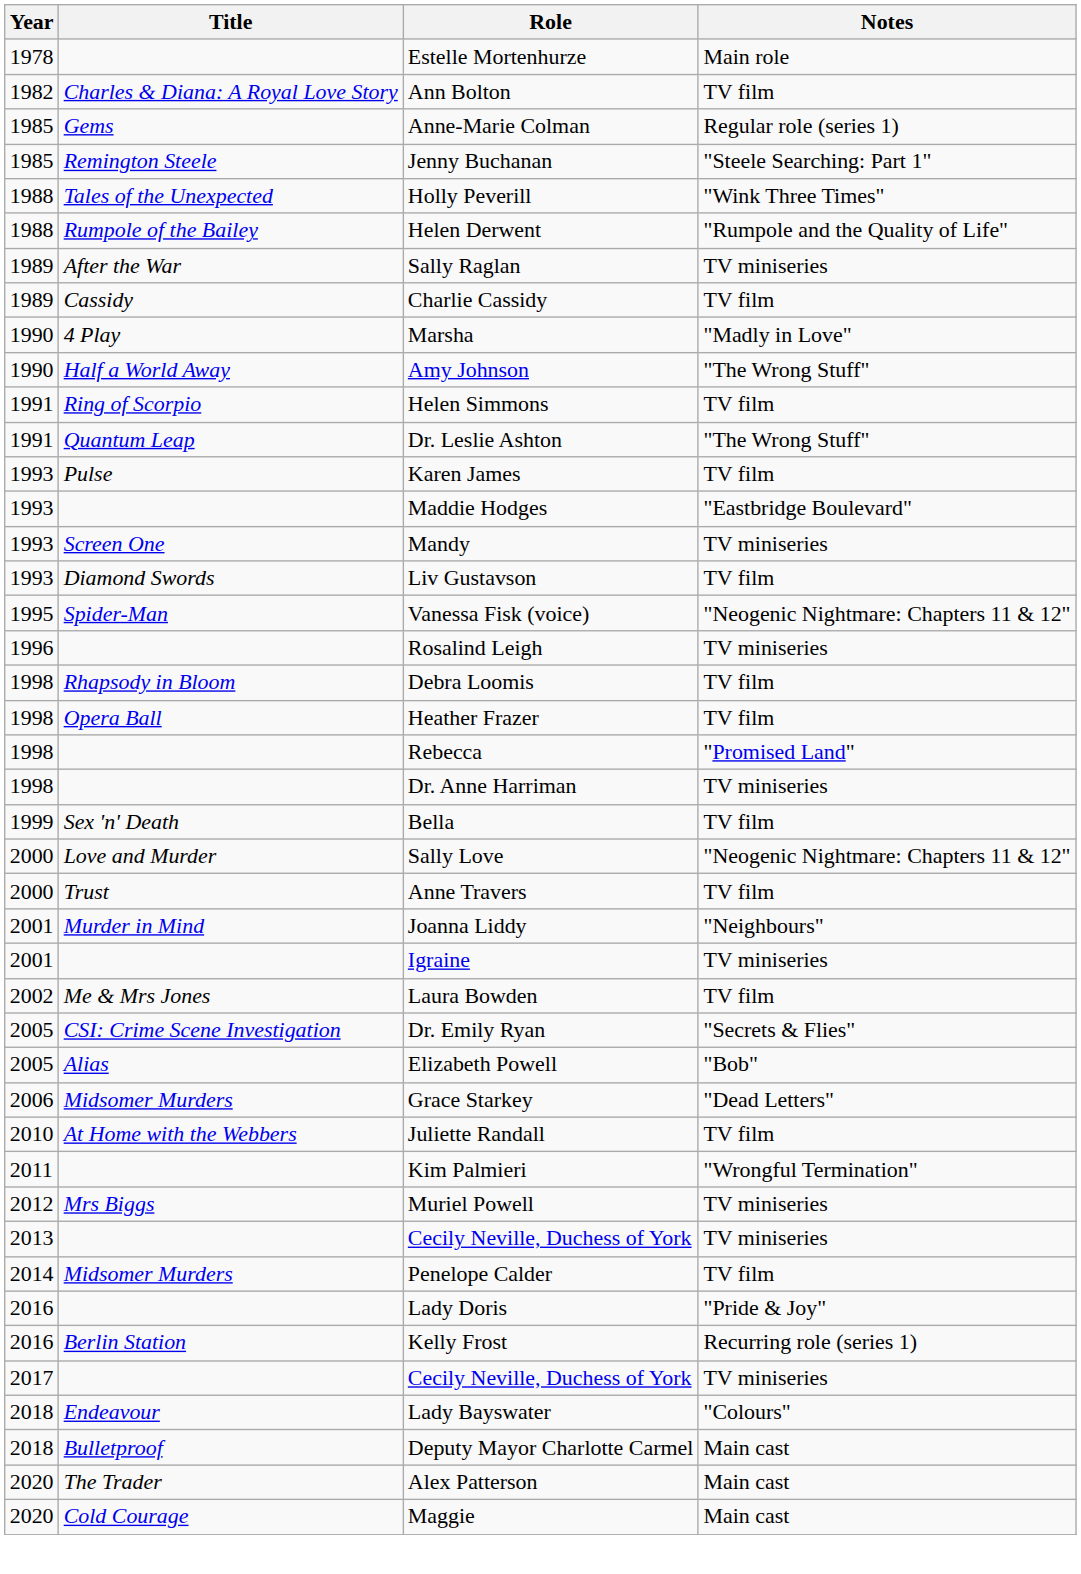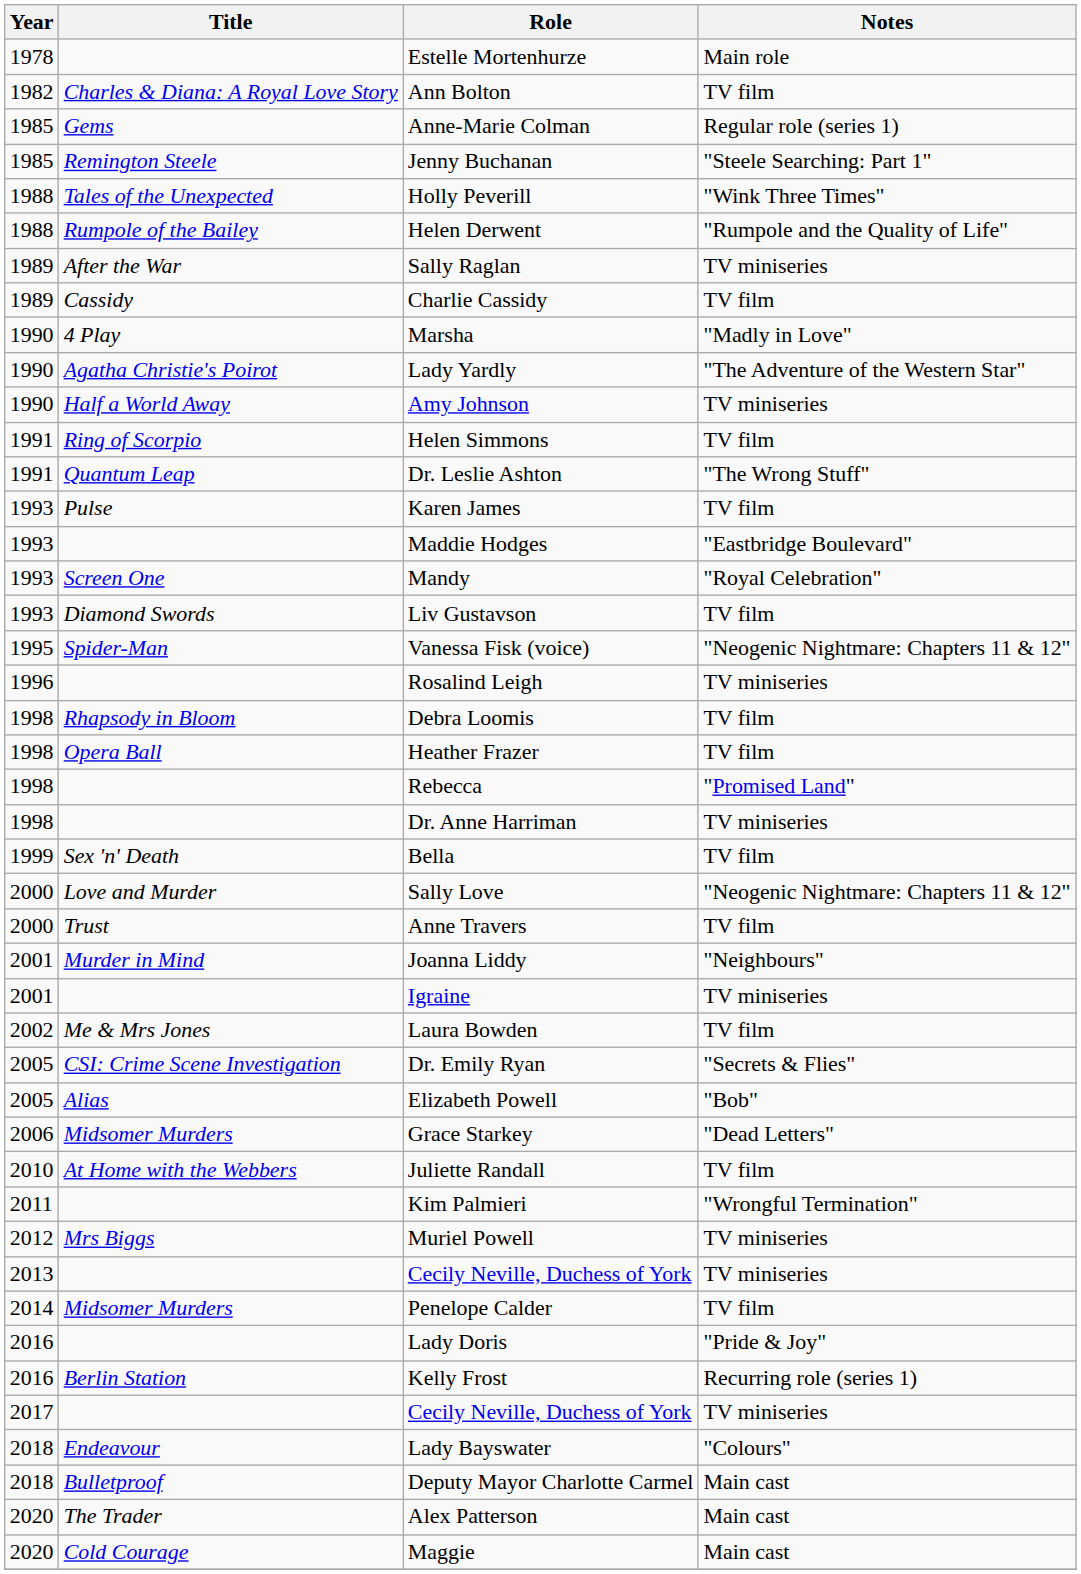 <table class="wikitable sortable">
 <tr>
 <th>Year</th>
 <th>Title</th>
 <th>Role</th>
 <th class="unsortable">Notes</th>
 </tr>
 <tr>
 <td>1978</td>
 <td><em></em></td>
 <td>Estelle Mortenhurze</td>
 <td>Main role</td>
 </tr>
 <tr>
 <td>1982</td>
 <td><em><a href='#'>Charles & Diana: A Royal Love Story</a></em></td>
 <td>Ann Bolton</td>
 <td>TV film</td>
 </tr>
 <tr>
 <td>1985</td>
 <td><em><a href='#'>Gems</a></em></td>
 <td>Anne-Marie Colman</td>
 <td>Regular role (series 1)</td>
 </tr>
 <tr>
 <td>1985</td>
 <td><em><a href='#'>Remington Steele</a></em></td>
 <td>Jenny Buchanan</td>
 <td>"Steele Searching: Part 1"</td>
 </tr>
 <tr>
 <td>1988</td>
 <td><em><a href='#'>Tales of the Unexpected</a></em></td>
 <td>Holly Peverill</td>
 <td>"Wink Three Times"</td>
 </tr>
 <tr>
 <td>1988</td>
 <td><em><a href='#'>Rumpole of the Bailey</a></em></td>
 <td>Helen Derwent</td>
 <td>"Rumpole and the Quality of Life"</td>
 </tr>
 <tr>
 <td>1989</td>
 <td><em>After the War</em></td>
 <td>Sally Raglan</td>
 <td>TV miniseries</td>
 </tr>
 <tr>
 <td>1989</td>
 <td><em>Cassidy</em></td>
 <td>Charlie Cassidy</td>
 <td>TV film</td>
 </tr>
 <tr>
 <td>1990</td>
 <td><em>4 Play</em></td>
 <td>Marsha</td>
 <td>"Madly in Love"</td>
 </tr>
 <tr>
 <td>1990</td>
+<td><em><a href='#'>Agatha Christie's Poirot</a></em></td>
+<td>Lady Yardly</td>
+<td>"The Adventure of the Western Star"</td>
+</tr>
+<tr>
+<td>1990</td>
 <td><em><a href='#'>Half a World Away</a></em></td>
 <td><a href='#'>Amy Johnson</a></td>
-<td>"The Wrong Stuff"</td>
+<td>TV miniseries</td>
 </tr>
 <tr>
 <td>1991</td>
 <td><em><a href='#'>Ring of Scorpio</a></em></td>
 <td>Helen Simmons</td>
 <td>TV film</td>
 </tr>
 <tr>
 <td>1991</td>
 <td><em><a href='#'>Quantum Leap</a></em></td>
 <td>Dr. Leslie Ashton</td>
 <td>"The Wrong Stuff"</td>
 </tr>
 <tr>
 <td>1993</td>
 <td><em>Pulse</em></td>
 <td>Karen James</td>
 <td>TV film</td>
 </tr>
 <tr>
 <td>1993</td>
 <td><em></em></td>
 <td>Maddie Hodges</td>
 <td>"Eastbridge Boulevard"</td>
 </tr>
 <tr>
 <td>1993</td>
 <td><em><a href='#'>Screen One</a></em></td>
 <td>Mandy</td>
-<td>TV miniseries</td>
+<td>"Royal Celebration"</td>
 </tr>
 <tr>
 <td>1993</td>
 <td><em>Diamond Swords</em></td>
 <td>Liv Gustavson</td>
 <td>TV film</td>
 </tr>
 <tr>
 <td>1995</td>
 <td><em><a href='#'>Spider-Man</a></em></td>
 <td>Vanessa Fisk (voice)</td>
 <td>"Neogenic Nightmare: Chapters 11 & 12"</td>
 </tr>
 <tr>
 <td>1996</td>
 <td><em></em></td>
 <td>Rosalind Leigh</td>
 <td>TV miniseries</td>
 </tr>
 <tr>
 <td>1998</td>
 <td><em><a href='#'>Rhapsody in Bloom</a></em></td>
 <td>Debra Loomis</td>
 <td>TV film</td>
 </tr>
 <tr>
 <td>1998</td>
 <td><em><a href='#'>Opera Ball</a></em></td>
 <td>Heather Frazer</td>
 <td>TV film</td>
 </tr>
 <tr>
 <td>1998</td>
 <td><em></em></td>
 <td>Rebecca</td>
 <td>"<a href='#'>Promised Land</a>"</td>
 </tr>
 <tr>
 <td>1998</td>
 <td><em></em></td>
 <td>Dr. Anne Harriman</td>
 <td>TV miniseries</td>
 </tr>
 <tr>
 <td>1999</td>
 <td><em>Sex 'n' Death</em></td>
 <td>Bella</td>
 <td>TV film</td>
 </tr>
 <tr>
 <td>2000</td>
 <td><em>Love and Murder</em></td>
 <td>Sally Love</td>
 <td>"Neogenic Nightmare: Chapters 11 & 12"</td>
 </tr>
 <tr>
 <td>2000</td>
 <td><em>Trust</em></td>
 <td>Anne Travers</td>
 <td>TV film</td>
 </tr>
 <tr>
 <td>2001</td>
 <td><em><a href='#'>Murder in Mind</a></em></td>
 <td>Joanna Liddy</td>
 <td>"Neighbours"</td>
 </tr>
 <tr>
 <td>2001</td>
 <td><em></em></td>
 <td><a href='#'>Igraine</a></td>
 <td>TV miniseries</td>
 </tr>
 <tr>
 <td>2002</td>
 <td><em>Me & Mrs Jones</em></td>
 <td>Laura Bowden</td>
 <td>TV film</td>
 </tr>
 <tr>
 <td>2005</td>
 <td><em><a href='#'>CSI: Crime Scene Investigation</a></em></td>
 <td>Dr. Emily Ryan</td>
 <td>"Secrets & Flies"</td>
 </tr>
 <tr>
 <td>2005</td>
 <td><em><a href='#'>Alias</a></em></td>
 <td>Elizabeth Powell</td>
 <td>"Bob"</td>
 </tr>
 <tr>
 <td>2006</td>
 <td><em><a href='#'>Midsomer Murders</a></em></td>
 <td>Grace Starkey</td>
 <td>"Dead Letters"</td>
 </tr>
 <tr>
 <td>2010</td>
 <td><em><a href='#'>At Home with the Webbers</a></em></td>
 <td>Juliette Randall</td>
 <td>TV film</td>
 </tr>
 <tr>
 <td>2011</td>
 <td><em></em></td>
 <td>Kim Palmieri</td>
 <td>"Wrongful Termination"</td>
 </tr>
 <tr>
 <td>2012</td>
 <td><em><a href='#'>Mrs Biggs</a></em></td>
 <td>Muriel Powell</td>
 <td>TV miniseries</td>
 </tr>
 <tr>
 <td>2013</td>
 <td><em></em></td>
 <td><a href='#'>Cecily Neville, Duchess of York</a></td>
 <td>TV miniseries</td>
 </tr>
 <tr>
 <td>2014</td>
 <td><em><a href='#'>Midsomer Murders</a></em></td>
 <td>Penelope Calder</td>
 <td>TV film</td>
 </tr>
 <tr>
 <td>2016</td>
 <td><em></em></td>
 <td>Lady Doris</td>
 <td>"Pride & Joy"</td>
 </tr>
 <tr>
 <td>2016</td>
 <td><em><a href='#'>Berlin Station</a></em></td>
 <td>Kelly Frost</td>
 <td>Recurring role (series 1)</td>
 </tr>
 <tr>
 <td>2017</td>
 <td><em></em></td>
 <td><a href='#'>Cecily Neville, Duchess of York</a></td>
 <td>TV miniseries</td>
 </tr>
 <tr>
 <td>2018</td>
 <td><em><a href='#'>Endeavour</a></em></td>
 <td>Lady Bayswater</td>
 <td>"Colours"</td>
 </tr>
 <tr>
 <td>2018</td>
 <td><em><a href='#'>Bulletproof</a></em></td>
 <td>Deputy Mayor Charlotte Carmel</td>
 <td>Main cast</td>
 </tr>
 <tr>
 <td>2020</td>
 <td><em>The Trader</em></td>
 <td>Alex Patterson</td>
 <td>Main cast</td>
 </tr>
 <tr>
 <td>2020</td>
 <td><em><a href='#'>Cold Courage</a></em></td>
 <td>Maggie</td>
 <td>Main cast</td>
 </tr>
 <tr>
 </tr>
 </table>
